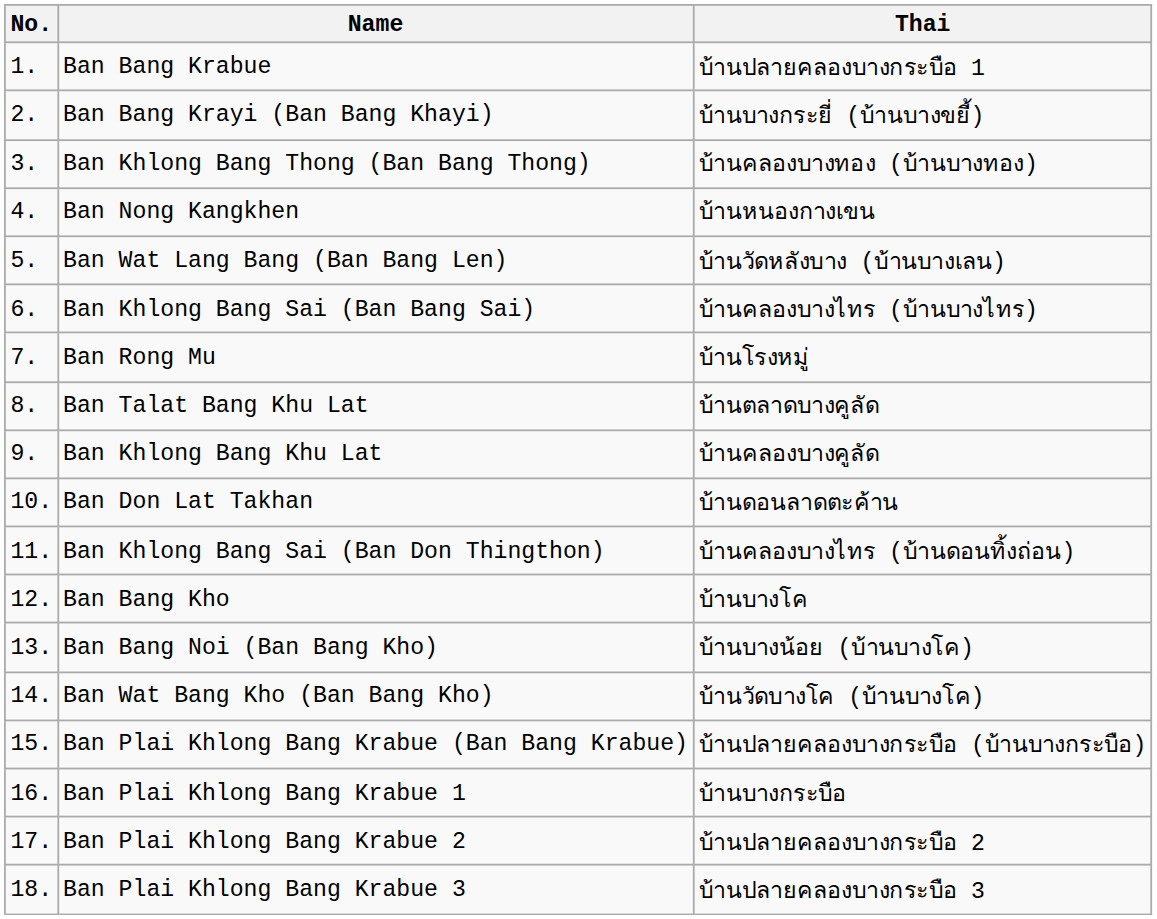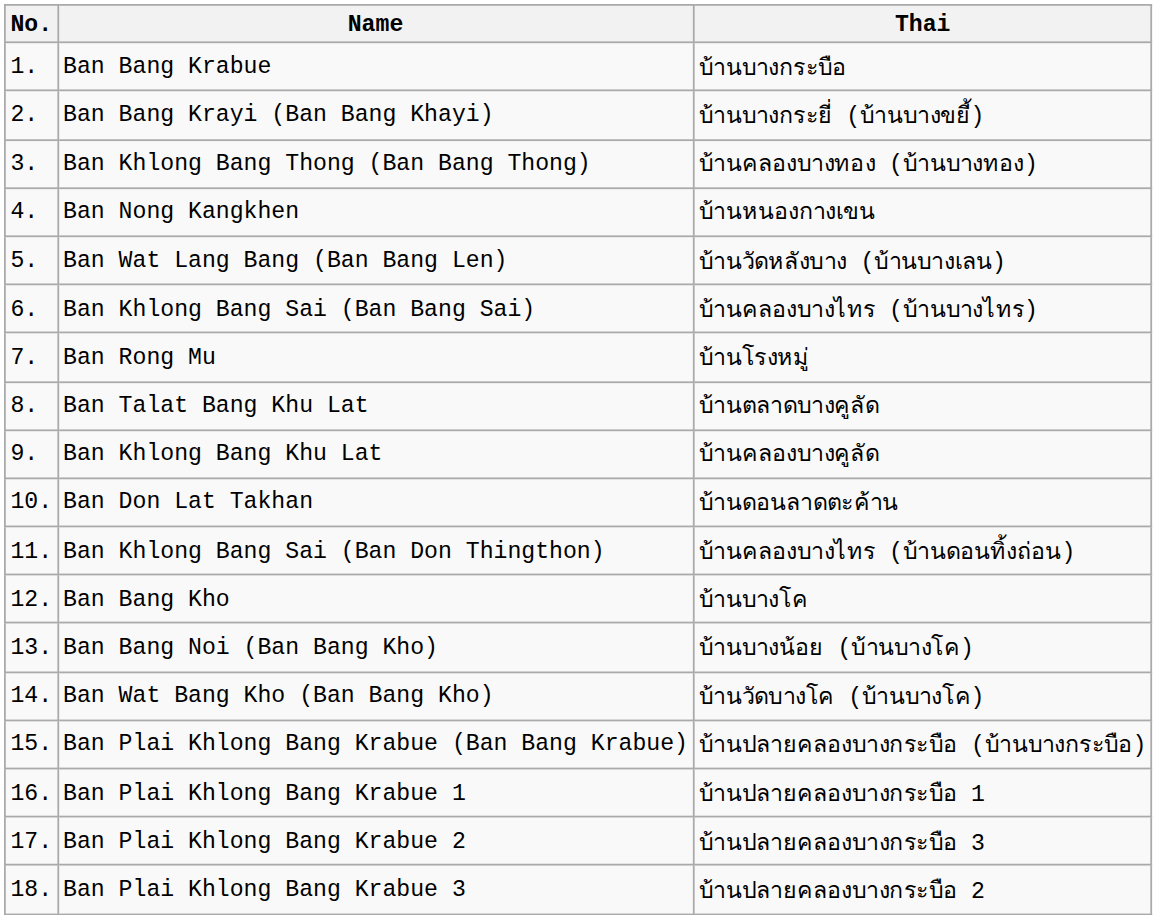 <table class="wikitable sortable">
 <tr>
 <th>No.</th>
 <th>Name</th>
 <th>Thai</th>
 </tr>
 <tr>
 <td>1.</td>
 <td>Ban Bang Krabue</td>
-<td>บ้านปลายคลองบางกระบือ 1</td>
+<td>บ้านบางกระบือ</td>
 </tr>
 <tr>
 <td>2.</td>
 <td>Ban Bang Krayi (Ban Bang Khayi)</td>
 <td>บ้านบางกระยี่ (บ้านบางขยี้)</td>
 </tr>
 <tr>
 <td>3.</td>
 <td>Ban Khlong Bang Thong (Ban Bang Thong)</td>
 <td>บ้านคลองบางทอง (บ้านบางทอง)</td>
 </tr>
 <tr>
 <td>4.</td>
 <td>Ban Nong Kangkhen</td>
 <td>บ้านหนองกางเขน</td>
 </tr>
 <tr>
 <td>5.</td>
 <td>Ban Wat Lang Bang (Ban Bang Len)</td>
 <td>บ้านวัดหลังบาง (บ้านบางเลน)</td>
 </tr>
 <tr>
 <td>6.</td>
 <td>Ban Khlong Bang Sai (Ban Bang Sai)</td>
 <td>บ้านคลองบางไทร (บ้านบางไทร)</td>
 </tr>
 <tr>
 <td>7.</td>
 <td>Ban Rong Mu</td>
 <td>บ้านโรงหมู่</td>
 </tr>
 <tr>
 <td>8.</td>
 <td>Ban Talat Bang Khu Lat</td>
 <td>บ้านตลาดบางคูลัด</td>
 </tr>
 <tr>
 <td>9.</td>
 <td>Ban Khlong Bang Khu Lat</td>
 <td>บ้านคลองบางคูลัด</td>
 </tr>
 <tr>
 <td>10.</td>
 <td>Ban Don Lat Takhan</td>
 <td>บ้านดอนลาดตะค้าน</td>
 </tr>
 <tr>
 <td>11.</td>
 <td>Ban Khlong Bang Sai (Ban Don Thingthon)</td>
 <td>บ้านคลองบางไทร (บ้านดอนทิ้งถ่อน)</td>
 </tr>
 <tr>
 <td>12.</td>
 <td>Ban Bang Kho</td>
 <td>บ้านบางโค</td>
 </tr>
 <tr>
 <td>13.</td>
 <td>Ban Bang Noi (Ban Bang Kho)</td>
 <td>บ้านบางน้อย (บ้านบางโค)</td>
 </tr>
 <tr>
 <td>14.</td>
 <td>Ban Wat Bang Kho (Ban Bang Kho)</td>
 <td>บ้านวัดบางโค (บ้านบางโค)</td>
 </tr>
 <tr>
 <td>15.</td>
 <td>Ban Plai Khlong Bang Krabue (Ban Bang Krabue)</td>
 <td>บ้านปลายคลองบางกระบือ (บ้านบางกระบือ)</td>
 </tr>
 <tr>
 <td>16.</td>
 <td>Ban Plai Khlong Bang Krabue 1</td>
-<td>บ้านบางกระบือ</td>
+<td>บ้านปลายคลองบางกระบือ 1</td>
 </tr>
 <tr>
 <td>17.</td>
 <td>Ban Plai Khlong Bang Krabue 2</td>
-<td>บ้านปลายคลองบางกระบือ 2</td>
+<td>บ้านปลายคลองบางกระบือ 3</td>
 </tr>
 <tr>
 <td>18.</td>
 <td>Ban Plai Khlong Bang Krabue 3</td>
-<td>บ้านปลายคลองบางกระบือ 3</td>
+<td>บ้านปลายคลองบางกระบือ 2</td>
 </tr>
 </table>
